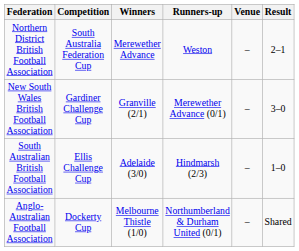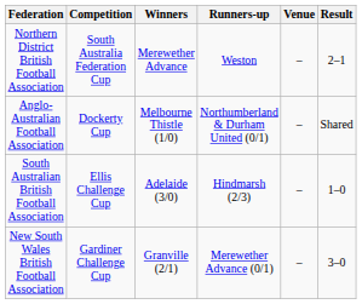 <table class="wikitable" width="75%">
 <tr>
 <th style="width:10em">Federation</th>
 <th style="width:10em">Competition</th>
 <th style="width:10em">Winners</th>
 <th style="width:15em">Runners-up</th>
 <th style="width:15em">Venue</th>
 <th style="width:10em">Result</th>
 </tr>
 <tr>
 <td align="center"><a href='#'>Northern District British Football Association</a></td>
 <td align="center"><a href='#'>South Australia Federation Cup</a></td>
 <td align="center"><a href='#'>Merewether Advance</a></td>
 <td align="center"><a href='#'>Weston</a></td>
 <td align="center">–</td>
 <td align="center">2–1</td>
 </tr>
 <tr>
-<td align="center"><a href='#'>New South Wales British Football Association</a></td>
-<td align="center"><a href='#'>Gardiner Challenge Cup</a></td>
-<td align="center"><a href='#'>Granville</a> (2/1)</td>
-<td align="center"><a href='#'>Merewether Advance</a> (0/1)</td>
+<td align="center"><a href='#'>Anglo-Australian Football Association</a></td>
+<td align="center"><a href='#'>Dockerty Cup</a></td>
+<td align="center"><a href='#'>Melbourne Thistle</a> (1/0)</td>
+<td align="center"><a href='#'>Northumberland & Durham United</a> (0/1)</td>
 <td align="center">–</td>
-<td align="center">3–0</td>
+<td align="center">Shared</td>
 </tr>
 <tr>
 <td align="center"><a href='#'>South Australian British Football Association</a></td>
 <td align="center"><a href='#'>Ellis Challenge Cup</a></td>
 <td align="center"><a href='#'>Adelaide</a> (3/0)</td>
 <td align="center"><a href='#'>Hindmarsh</a> (2/3)</td>
 <td align="center">–</td>
 <td align="center">1–0</td>
 </tr>
 <tr>
-<td align="center"><a href='#'>Anglo-Australian Football Association</a></td>
-<td align="center"><a href='#'>Dockerty Cup</a></td>
-<td align="center"><a href='#'>Melbourne Thistle</a> (1/0)</td>
-<td align="center"><a href='#'>Northumberland & Durham United</a> (0/1)</td>
+<td align="center"><a href='#'>New South Wales British Football Association</a></td>
+<td align="center"><a href='#'>Gardiner Challenge Cup</a></td>
+<td align="center"><a href='#'>Granville</a> (2/1)</td>
+<td align="center"><a href='#'>Merewether Advance</a> (0/1)</td>
 <td align="center">–</td>
-<td align="center">Shared</td>
+<td align="center">3–0</td>
 </tr>
 </table>
